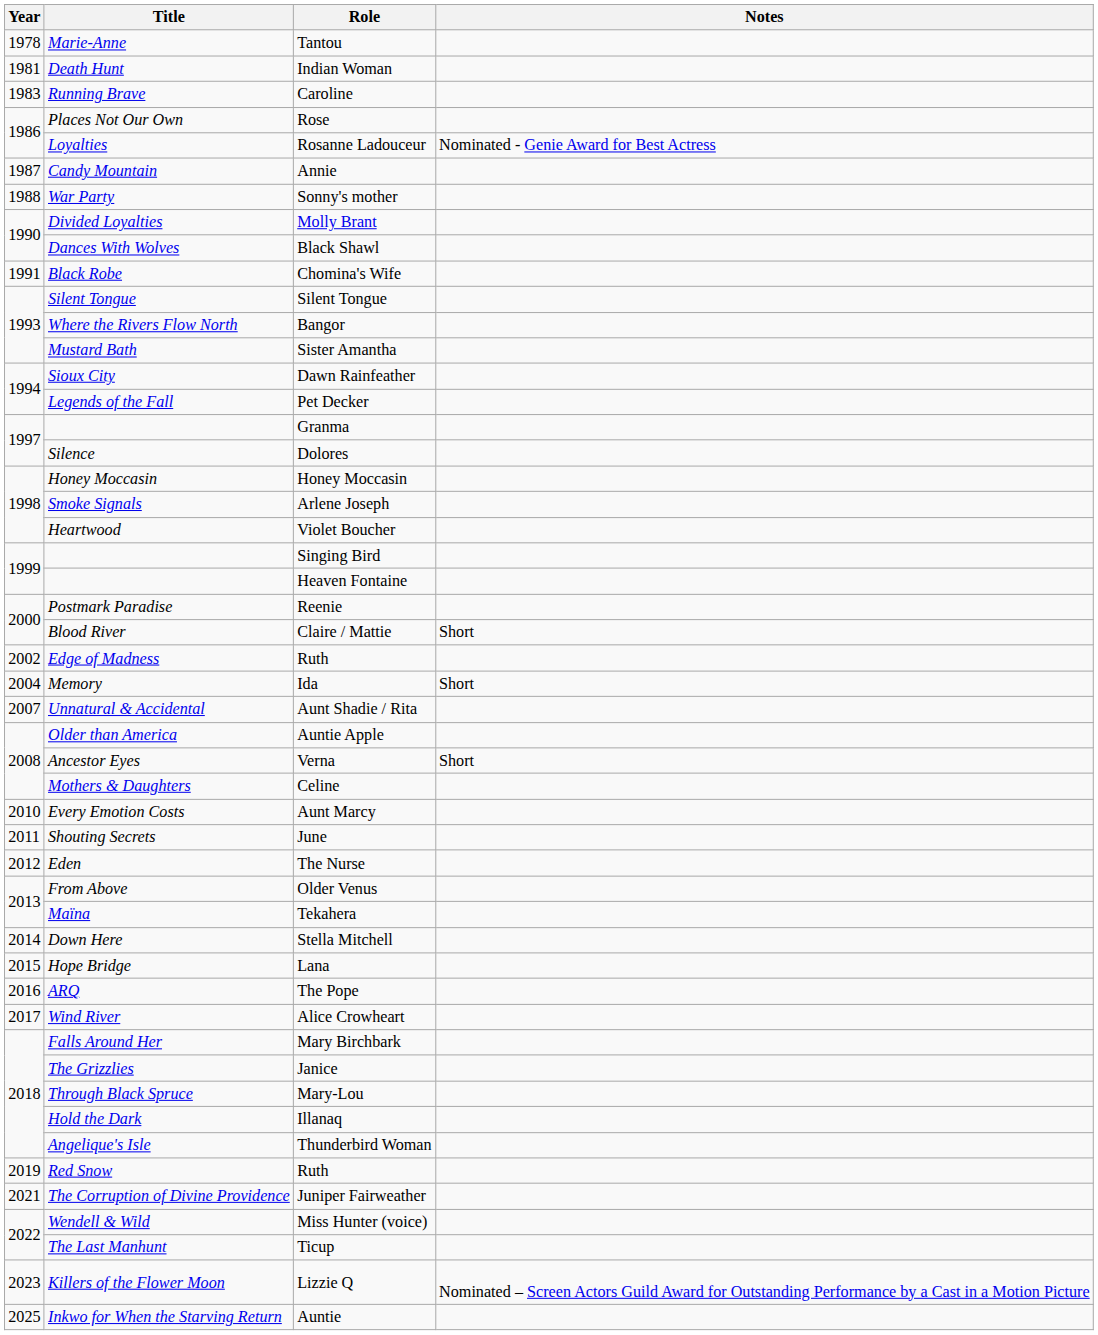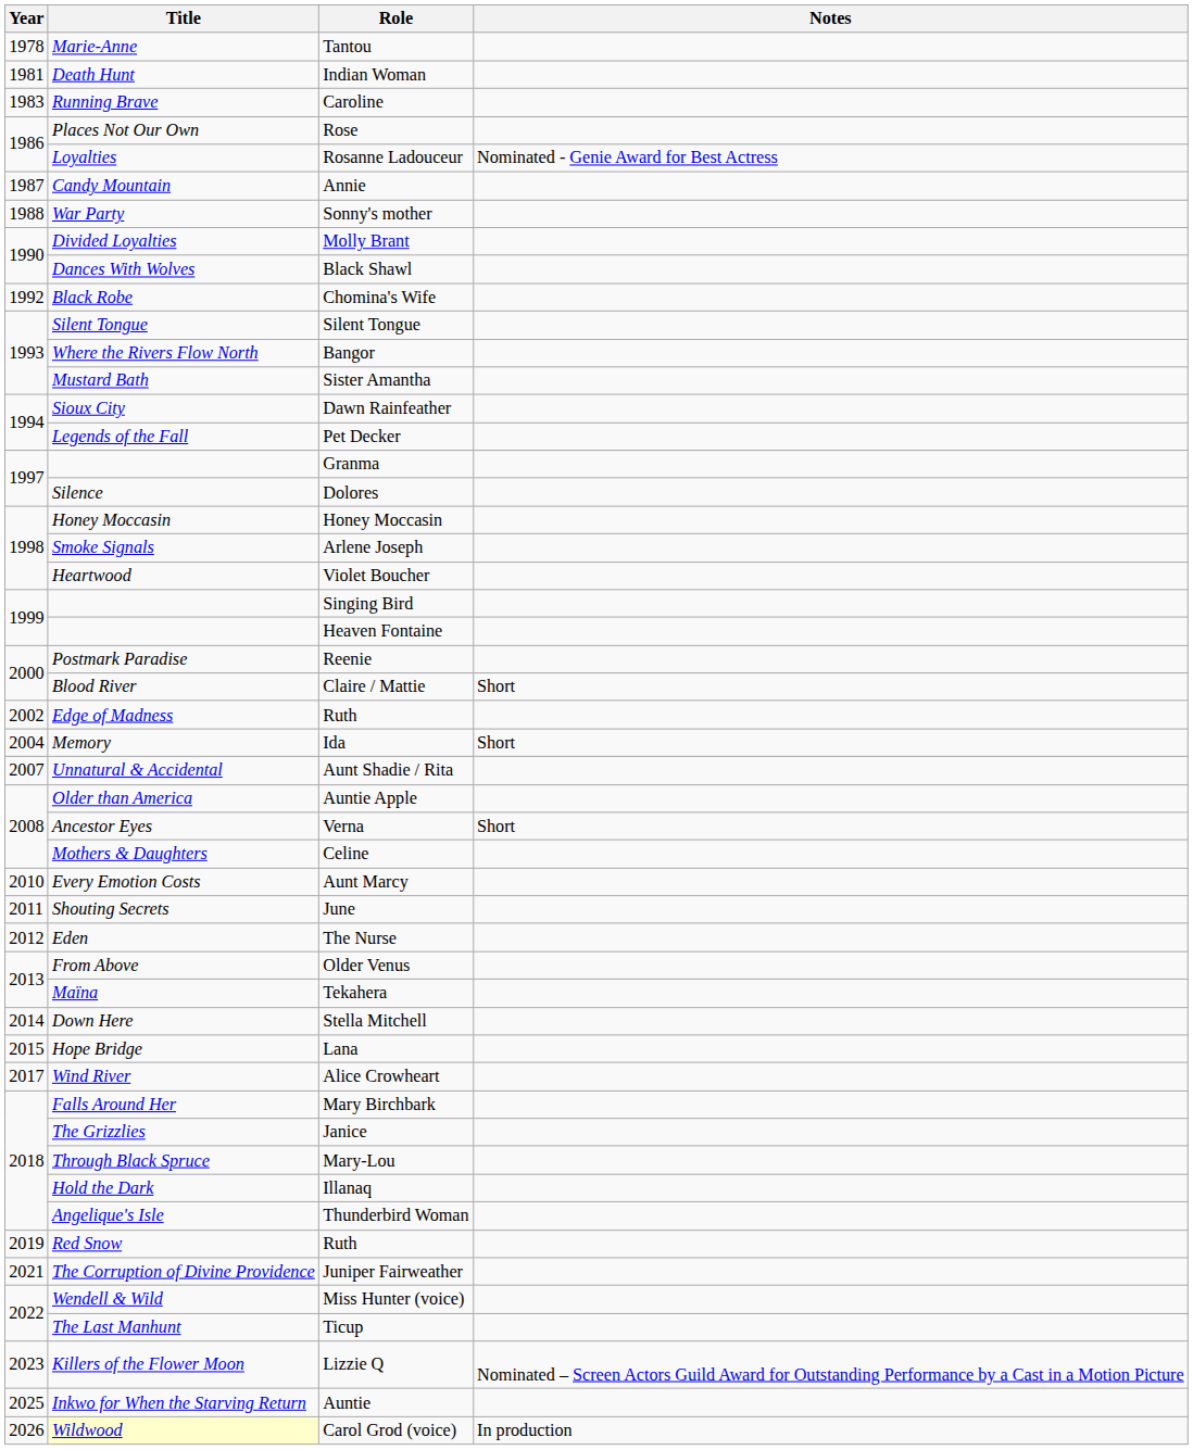 <table class="wikitable sortable">
 <tr>
 <th>Year</th>
 <th>Title</th>
 <th>Role</th>
 <th class="unsortable">Notes</th>
 </tr>
 <tr>
 <td>1978</td>
 <td><em><a href='#'>Marie-Anne</a></em></td>
 <td>Tantou</td>
 <td></td>
 </tr>
 <tr>
 <td>1981</td>
 <td><em><a href='#'>Death Hunt</a></em></td>
 <td>Indian Woman</td>
 <td></td>
 </tr>
 <tr>
 <td>1983</td>
 <td><em><a href='#'>Running Brave</a></em></td>
 <td>Caroline</td>
 <td></td>
 </tr>
 <tr>
 <td rowspan="2">1986</td>
 <td><em>Places Not Our Own</em></td>
 <td>Rose</td>
 <td></td>
 </tr>
 <tr>
 <td><em><a href='#'>Loyalties</a></em></td>
 <td>Rosanne Ladouceur</td>
 <td>Nominated - <a href='#'>Genie Award for Best Actress</a></td>
 </tr>
 <tr>
 <td>1987</td>
 <td><em><a href='#'>Candy Mountain</a></em></td>
 <td>Annie</td>
 <td></td>
 </tr>
 <tr>
 <td>1988</td>
 <td><em><a href='#'>War Party</a></em></td>
 <td>Sonny's mother</td>
 <td></td>
 </tr>
 <tr>
 <td rowspan="2">1990</td>
 <td><em><a href='#'>Divided Loyalties</a></em></td>
 <td><a href='#'>Molly Brant</a></td>
 <td></td>
 </tr>
 <tr>
 <td><em><a href='#'>Dances With Wolves</a></em></td>
 <td>Black Shawl</td>
 <td></td>
 </tr>
 <tr>
-<td>1991</td>
+<td>1992</td>
 <td><em><a href='#'>Black Robe</a></em></td>
 <td>Chomina's Wife</td>
 <td></td>
 </tr>
 <tr>
 <td rowspan="3">1993</td>
 <td><em><a href='#'>Silent Tongue</a></em></td>
 <td>Silent Tongue</td>
 <td></td>
 </tr>
 <tr>
 <td><em><a href='#'>Where the Rivers Flow North</a></em></td>
 <td>Bangor</td>
 <td></td>
 </tr>
 <tr>
 <td><em><a href='#'>Mustard Bath</a></em></td>
 <td>Sister Amantha</td>
 <td></td>
 </tr>
 <tr>
 <td rowspan="2">1994</td>
 <td><em><a href='#'>Sioux City</a></em></td>
 <td>Dawn Rainfeather</td>
 <td></td>
 </tr>
 <tr>
 <td><em><a href='#'>Legends of the Fall</a></em></td>
 <td>Pet Decker</td>
 <td></td>
 </tr>
 <tr>
 <td rowspan="2">1997</td>
 <td><em></em></td>
 <td>Granma</td>
 <td></td>
 </tr>
 <tr>
 <td><em>Silence</em></td>
 <td>Dolores</td>
 <td></td>
 </tr>
 <tr>
 <td rowspan="3">1998</td>
 <td><em>Honey Moccasin</em></td>
 <td>Honey Moccasin</td>
 <td></td>
 </tr>
 <tr>
 <td><em><a href='#'>Smoke Signals</a></em></td>
 <td>Arlene Joseph</td>
 <td></td>
 </tr>
 <tr>
 <td><em>Heartwood</em></td>
 <td>Violet Boucher</td>
 <td></td>
 </tr>
 <tr>
 <td rowspan="2">1999</td>
 <td><em></em></td>
 <td>Singing Bird</td>
 <td></td>
 </tr>
 <tr>
 <td><em></em></td>
 <td>Heaven Fontaine</td>
 <td></td>
 </tr>
 <tr>
 <td rowspan="2">2000</td>
 <td><em>Postmark Paradise</em></td>
 <td>Reenie</td>
 <td></td>
 </tr>
 <tr>
 <td><em>Blood River</em></td>
 <td>Claire / Mattie</td>
 <td>Short</td>
 </tr>
 <tr>
 <td>2002</td>
 <td><em><a href='#'>Edge of Madness</a></em></td>
 <td>Ruth</td>
 <td></td>
 </tr>
 <tr>
 <td>2004</td>
 <td><em>Memory</em></td>
 <td>Ida</td>
 <td>Short</td>
 </tr>
 <tr>
 <td>2007</td>
 <td><em><a href='#'>Unnatural & Accidental</a></em></td>
 <td>Aunt Shadie / Rita</td>
 <td></td>
 </tr>
 <tr>
 <td rowspan="3">2008</td>
 <td><em><a href='#'>Older than America</a></em></td>
 <td>Auntie Apple</td>
 <td></td>
 </tr>
 <tr>
 <td><em>Ancestor Eyes</em></td>
 <td>Verna</td>
 <td>Short</td>
 </tr>
 <tr>
 <td><em><a href='#'>Mothers & Daughters</a></em></td>
 <td>Celine</td>
 <td></td>
 </tr>
 <tr>
 <td>2010</td>
 <td><em>Every Emotion Costs</em></td>
 <td>Aunt Marcy</td>
 <td></td>
 </tr>
 <tr>
 <td>2011</td>
 <td><em>Shouting Secrets</em></td>
 <td>June</td>
 <td></td>
 </tr>
 <tr>
 <td>2012</td>
 <td><em>Eden</em></td>
 <td>The Nurse</td>
 <td></td>
 </tr>
 <tr>
 <td rowspan="2">2013</td>
 <td><em>From Above</em></td>
 <td>Older Venus</td>
 <td></td>
 </tr>
 <tr>
 <td><em><a href='#'>Maïna</a></em></td>
 <td>Tekahera</td>
 <td></td>
 </tr>
 <tr>
 <td>2014</td>
 <td><em>Down Here</em></td>
 <td>Stella Mitchell</td>
 <td></td>
 </tr>
 <tr>
 <td>2015</td>
 <td><em>Hope Bridge</em></td>
 <td>Lana</td>
 <td></td>
 </tr>
 <tr>
-<td>2016</td>
-<td><em><a href='#'>ARQ</a></em></td>
-<td>The Pope</td>
-<td></td>
-</tr>
-<tr>
 <td>2017</td>
 <td><em><a href='#'>Wind River</a></em></td>
 <td>Alice Crowheart</td>
 <td></td>
 </tr>
 <tr>
 <td rowspan="5">2018</td>
 <td><em><a href='#'>Falls Around Her</a></em></td>
 <td>Mary Birchbark</td>
 <td></td>
 </tr>
 <tr>
 <td data-sort-value="Grizzlies, The"><em><a href='#'>The Grizzlies</a></em></td>
 <td>Janice</td>
 <td></td>
 </tr>
 <tr>
 <td><em><a href='#'>Through Black Spruce</a></em></td>
 <td>Mary-Lou</td>
 <td></td>
 </tr>
 <tr>
 <td><em><a href='#'>Hold the Dark</a></em></td>
 <td>Illanaq</td>
 <td></td>
 </tr>
 <tr>
 <td><em><a href='#'>Angelique's Isle</a></em></td>
 <td>Thunderbird Woman</td>
 <td></td>
 </tr>
 <tr>
 <td>2019</td>
 <td><em><a href='#'>Red Snow</a></em></td>
 <td>Ruth</td>
 <td></td>
 </tr>
 <tr>
 <td>2021</td>
 <td data-sort-value="Corruption of Divine Providence, The"><em><a href='#'>The Corruption of Divine Providence</a></em></td>
 <td>Juniper Fairweather</td>
 <td></td>
 </tr>
 <tr>
 <td rowspan="2">2022</td>
 <td><em><a href='#'>Wendell & Wild</a></em></td>
 <td>Miss Hunter (voice)</td>
 <td></td>
 </tr>
 <tr>
 <td data-sort-value="Last Manhunt, The"><em><a href='#'>The Last Manhunt</a></em></td>
 <td>Ticup</td>
 <td></td>
 </tr>
 <tr>
 <td>2023</td>
 <td><em><a href='#'>Killers of the Flower Moon</a></em></td>
 <td>Lizzie Q</td>
 <td><br>Nominated – <a href='#'>Screen Actors Guild Award for Outstanding Performance by a Cast in a Motion Picture</a></td>
 </tr>
 <tr>
 <td>2025</td>
 <td><em><a href='#'>Inkwo for When the Starving Return</a></em></td>
 <td>Auntie</td>
 <td></td>
 </tr>
+<tr>
+<td>2026</td>
+<td style="background:#FFFFCC;"><em><a href='#'>Wildwood</a></em> </td>
+<td>Carol Grod (voice)</td>
+<td>In production</td>
+</tr>
 </table>
